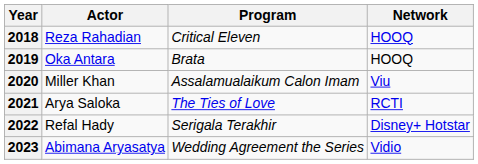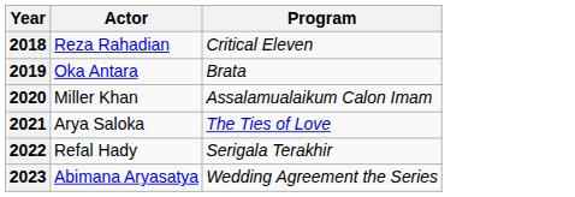 <table class="wikitable plainrowheaders">
 <tr>
 <th>Year</th>
 <th>Actor</th>
 <th>Program</th>
-<th>Network</th>
 </tr>
 <tr>
 <th scope="row">2018</th>
 <td><a href='#'>Reza Rahadian</a></td>
 <td><em>Critical Eleven</em></td>
-<td><a href='#'>HOOQ</a></td>
 </tr>
 <tr>
 <th scope="row">2019</th>
 <td><a href='#'>Oka Antara</a></td>
 <td><em>Brata</em></td>
-<td>HOOQ</td>
 </tr>
 <tr>
 <th scope="row">2020</th>
 <td>Miller Khan</td>
 <td><em>Assalamualaikum Calon Imam</em></td>
-<td><a href='#'>Viu</a></td>
 </tr>
 <tr>
 <th scope="row">2021</th>
 <td>Arya Saloka</td>
 <td><em><a href='#'>The Ties of Love</a></em></td>
-<td><a href='#'>RCTI</a></td>
 </tr>
 <tr>
 <th scope="row">2022</th>
 <td>Refal Hady</td>
 <td><em>Serigala Terakhir</em></td>
-<td><a href='#'>Disney+ Hotstar</a></td>
 </tr>
 <tr>
 <th scope="row">2023</th>
 <td><a href='#'>Abimana Aryasatya</a></td>
 <td><em>Wedding Agreement the Series</em></td>
-<td><a href='#'>Vidio</a></td>
 </tr>
 </table>
